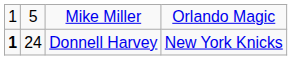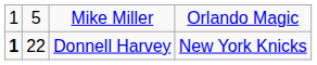 <table class="wikitable">
 <tr align="center" bgcolor="">
 <td>1</td>
 <td>5</td>
 <td><a href='#'>Mike Miller</a></td>
 <td><a href='#'>Orlando Magic</a></td>
 </tr>
 <tr align="center" bgcolor="">
 <td><strong>1</strong></td>
-<td>24</td>
+<td>22</td>
 <td><a href='#'>Donnell Harvey</a></td>
 <td><a href='#'>New York Knicks</a></td>
 </tr>
 </table>
